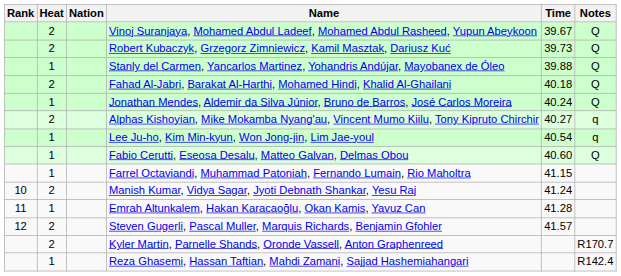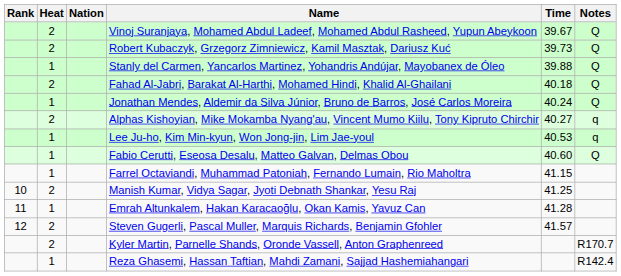 <table class="wikitable sortable" style="text-align:center">
 <tr>
 <th>Rank</th>
 <th>Heat</th>
 <th>Nation</th>
 <th>Name</th>
 <th>Time</th>
 <th>Notes</th>
 </tr>
 <tr bgcolor=ccffcc>
 <td></td>
 <td>2</td>
 <td align=left></td>
 <td align=left><a href='#'>Vinoj Suranjaya</a>, <a href='#'>Mohamed Abdul Ladeef</a>, <a href='#'>Mohamed Abdul Rasheed</a>, <a href='#'>Yupun Abeykoon</a></td>
 <td>39.67</td>
 <td>Q</td>
 </tr>
 <tr bgcolor=ccffcc>
 <td></td>
 <td>2</td>
 <td align=left></td>
 <td align=left><a href='#'>Robert Kubaczyk</a>, <a href='#'>Grzegorz Zimniewicz</a>, <a href='#'>Kamil Masztak</a>, <a href='#'>Dariusz Kuć</a></td>
 <td>39.73</td>
 <td>Q</td>
 </tr>
 <tr bgcolor=ccffcc>
 <td></td>
 <td>1</td>
 <td align=left></td>
 <td align=left><a href='#'>Stanly del Carmen</a>, <a href='#'>Yancarlos Martinez</a>, <a href='#'>Yohandris Andújar</a>, <a href='#'>Mayobanex de Óleo</a></td>
 <td>39.88</td>
 <td>Q</td>
 </tr>
 <tr bgcolor=ccffcc>
 <td></td>
 <td>2</td>
 <td align=left></td>
 <td align=left><a href='#'>Fahad Al-Jabri</a>, <a href='#'>Barakat Al-Harthi</a>, <a href='#'>Mohamed Hindi</a>, <a href='#'>Khalid Al-Ghailani</a></td>
 <td>40.18</td>
 <td>Q</td>
 </tr>
 <tr bgcolor=ccffcc>
 <td></td>
 <td>1</td>
 <td align=left></td>
 <td align=left><a href='#'>Jonathan Mendes</a>, <a href='#'>Aldemir da Silva Júnior</a>, <a href='#'>Bruno de Barros</a>, <a href='#'>José Carlos Moreira</a></td>
 <td>40.24</td>
 <td>Q</td>
 </tr>
 <tr bgcolor=ddffdd>
 <td></td>
 <td>2</td>
 <td align=left></td>
 <td align=left><a href='#'>Alphas Kishoyian</a>, <a href='#'>Mike Mokamba Nyang'au</a>, <a href='#'>Vincent Mumo Kiilu</a>, <a href='#'>Tony Kipruto Chirchir</a></td>
 <td>40.27</td>
 <td>q</td>
 </tr>
 <tr bgcolor=ccffcc>
 <td></td>
 <td>1</td>
 <td align=left></td>
 <td align=left><a href='#'>Lee Ju-ho</a>, <a href='#'>Kim Min-kyun</a>, <a href='#'>Won Jong-jin</a>, <a href='#'>Lim Jae-youl</a></td>
-<td>40.54</td>
+<td>40.53</td>
 <td>q</td>
 </tr>
 <tr bgcolor=ddffdd>
 <td></td>
 <td>1</td>
 <td align=left></td>
 <td align=left><a href='#'>Fabio Cerutti</a>, <a href='#'>Eseosa Desalu</a>, <a href='#'>Matteo Galvan</a>, <a href='#'>Delmas Obou</a></td>
 <td>40.60</td>
 <td>Q</td>
 </tr>
 <tr>
 <td></td>
 <td>1</td>
 <td align=left></td>
 <td align=left><a href='#'>Farrel Octaviandi</a>, <a href='#'>Muhammad Patoniah</a>, <a href='#'>Fernando Lumain</a>, <a href='#'>Rio Maholtra</a></td>
 <td>41.15</td>
 <td></td>
 </tr>
 <tr>
 <td>10</td>
 <td>2</td>
 <td align=left></td>
 <td align=left><a href='#'>Manish Kumar</a>, <a href='#'>Vidya Sagar</a>, <a href='#'>Jyoti Debnath Shankar</a>, <a href='#'>Yesu Raj</a></td>
-<td>41.24</td>
+<td>41.25</td>
 <td></td>
 </tr>
 <tr>
 <td>11</td>
 <td>1</td>
 <td align=left></td>
 <td align=left><a href='#'>Emrah Altunkalem</a>, <a href='#'>Hakan Karacaoğlu</a>, <a href='#'>Okan Kamis</a>, <a href='#'>Yavuz Can</a></td>
 <td>41.28</td>
 <td></td>
 </tr>
 <tr>
 <td>12</td>
 <td>2</td>
 <td align=left></td>
 <td align=left><a href='#'>Steven Gugerli</a>, <a href='#'>Pascal Muller</a>, <a href='#'>Marquis Richards</a>, <a href='#'>Benjamin Gfohler</a></td>
 <td>41.57</td>
 <td></td>
 </tr>
 <tr>
 <td></td>
 <td>2</td>
 <td align=left></td>
 <td align=left><a href='#'>Kyler Martin</a>, <a href='#'>Parnelle Shands</a>, <a href='#'>Oronde Vassell</a>, <a href='#'>Anton Graphenreed</a></td>
 <td></td>
 <td>R170.7</td>
 </tr>
 <tr>
 <td></td>
 <td>1</td>
 <td align=left></td>
 <td align=left><a href='#'>Reza Ghasemi</a>, <a href='#'>Hassan Taftian</a>, <a href='#'>Mahdi Zamani</a>, <a href='#'>Sajjad Hashemiahangari</a></td>
 <td></td>
 <td>R142.4</td>
 </tr>
 </table>
